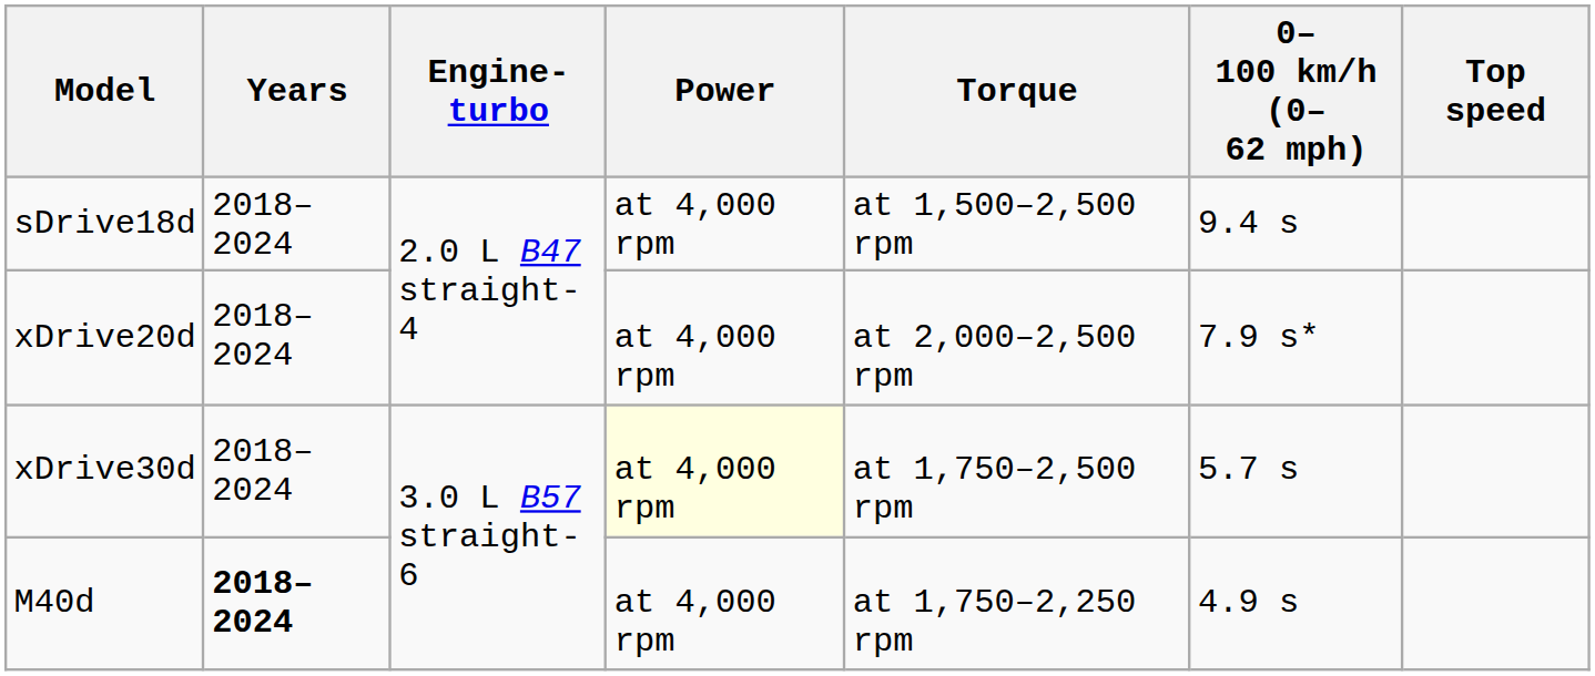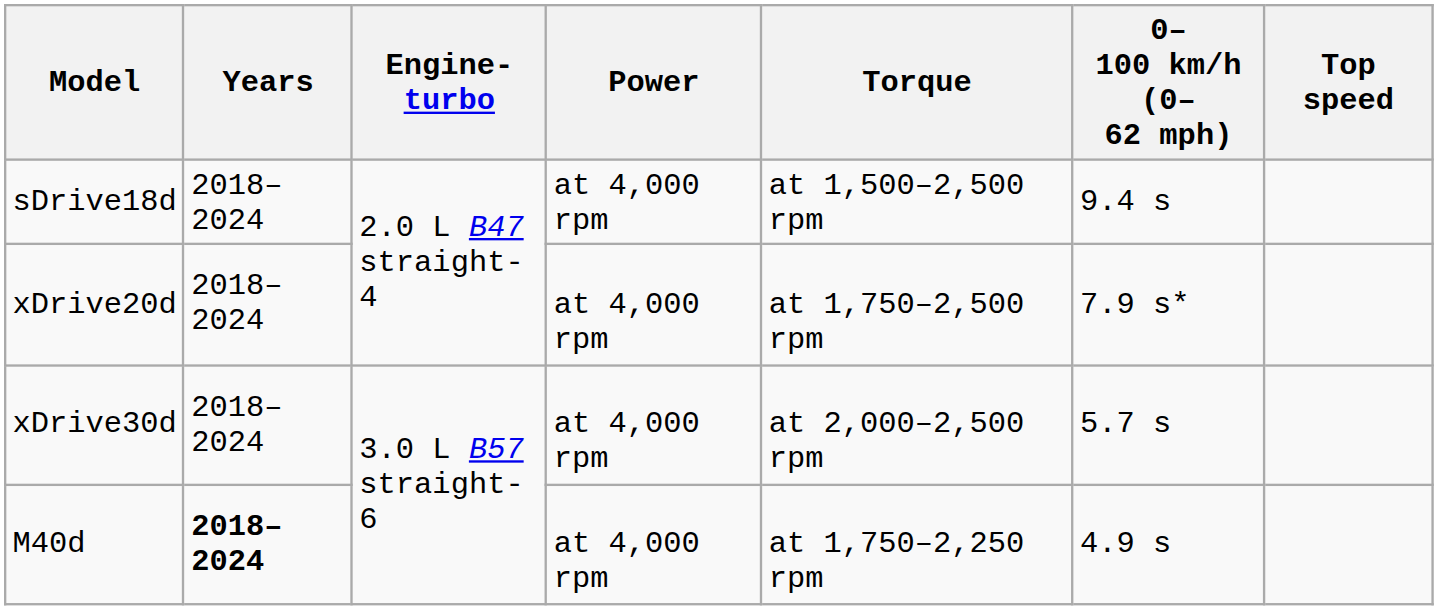 <table class="wikitable sortable">
 <tr>
 <th>Model</th>
 <th>Years</th>
 <th>Engine-<br> <a href='#'>turbo</a></th>
 <th>Power</th>
 <th>Torque</th>
 <th>0–100 km/h <br> (0–62 mph)</th>
 <th>Top speed</th>
 </tr>
 <tr>
 <td>sDrive18d</td>
 <td>2018–2024</td>
 <td rowspan="2">2.0 L <em><a href='#'>B47</a></em> <br> straight-4</td>
 <td> at 4,000 rpm</td>
 <td> at 1,500–2,500 rpm</td>
 <td>9.4 s</td>
 <td></td>
 </tr>
 <tr>
 <td>xDrive20d</td>
 <td>2018–2024</td>
 <td> <br> at 4,000 rpm</td>
-<td> <br> at 2,000–2,500 rpm</td>
+<td> <br> at 1,750–2,500 rpm</td>
 <td>7.9 s*</td>
 <td></td>
 </tr>
 <tr>
 <td>xDrive30d</td>
 <td>2018–2024</td>
 <td rowspan=2>3.0 L <em><a href='#'>B57</a></em> <br> straight-6</td>
-<td style="background: lightyellow;"> <br> at 4,000 rpm</td>
-<td> <br> at 1,750–2,500 rpm</td>
+<td> <br> at 4,000 rpm</td>
+<td> <br> at 2,000–2,500 rpm</td>
 <td>5.7 s</td>
 <td></td>
 </tr>
 <tr>
 <td>M40d</td>
 <td><strong>2018–2024</strong></td>
 <td> <br> at 4,000 rpm</td>
 <td> <br> at 1,750–2,250 rpm</td>
 <td>4.9 s</td>
 <td></td>
 </tr>
 </table>
